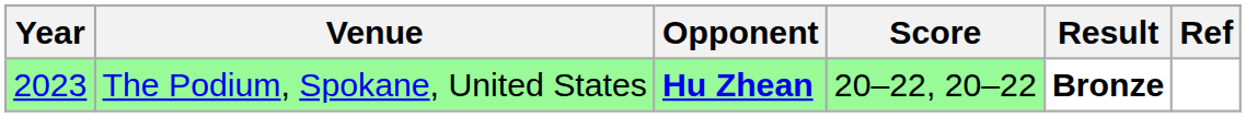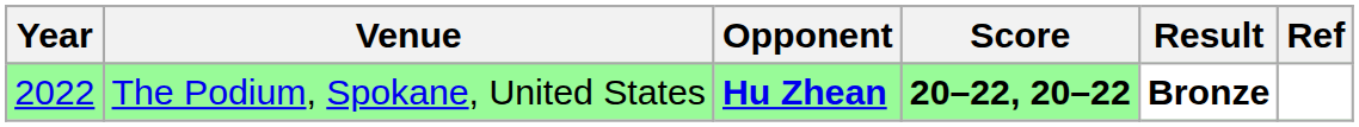 <table class="sortable wikitable" style="font-size: 90%;">
 <tr>
 <th>Year</th>
 <th>Venue</th>
 <th>Opponent</th>
 <th>Score</th>
 <th>Result</th>
 <th>Ref</th>
 </tr>
 <tr style="background:#98FB98">
-<td align="center"><a href='#'>2023</a></td>
+<td align="center"><a href='#'>2022</a></td>
 <td align="left"><a href='#'>The Podium</a>, <a href='#'>Spokane</a>, United States</td>
 <td align="left"><strong> <a href='#'>Hu Zhean</a></strong></td>
-<td align="left">20–22, 20–22</td>
+<td align="left"><strong>20–22, 20–22</strong></td>
 <td style="text-align:left; background:white"> <strong>Bronze</strong></td>
 <td style="text-align:center; background:white"></td>
 </tr>
 </table>
